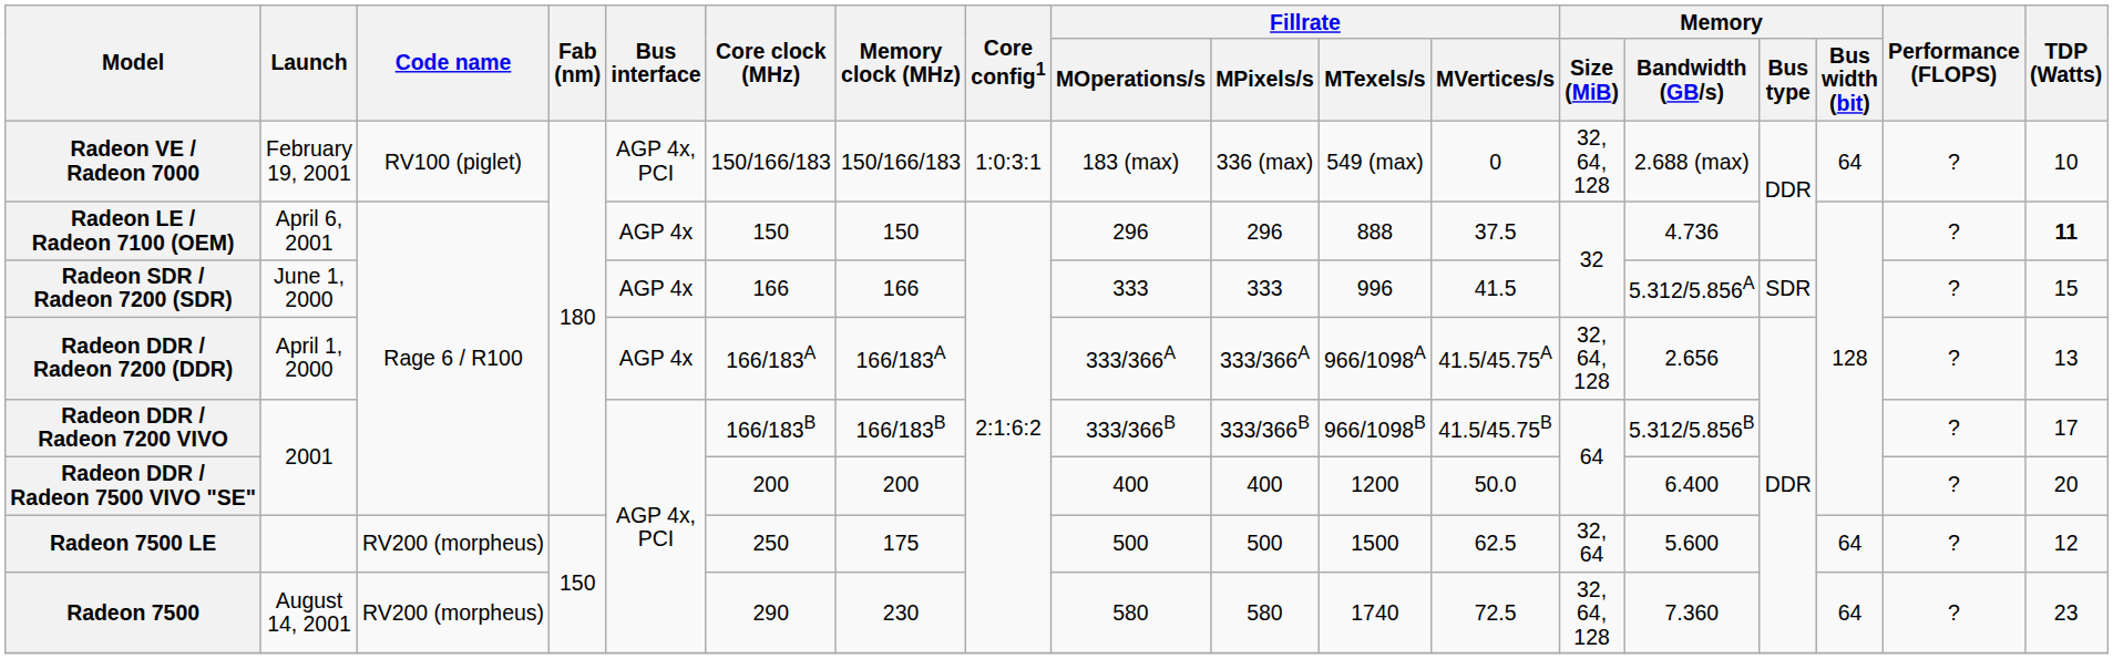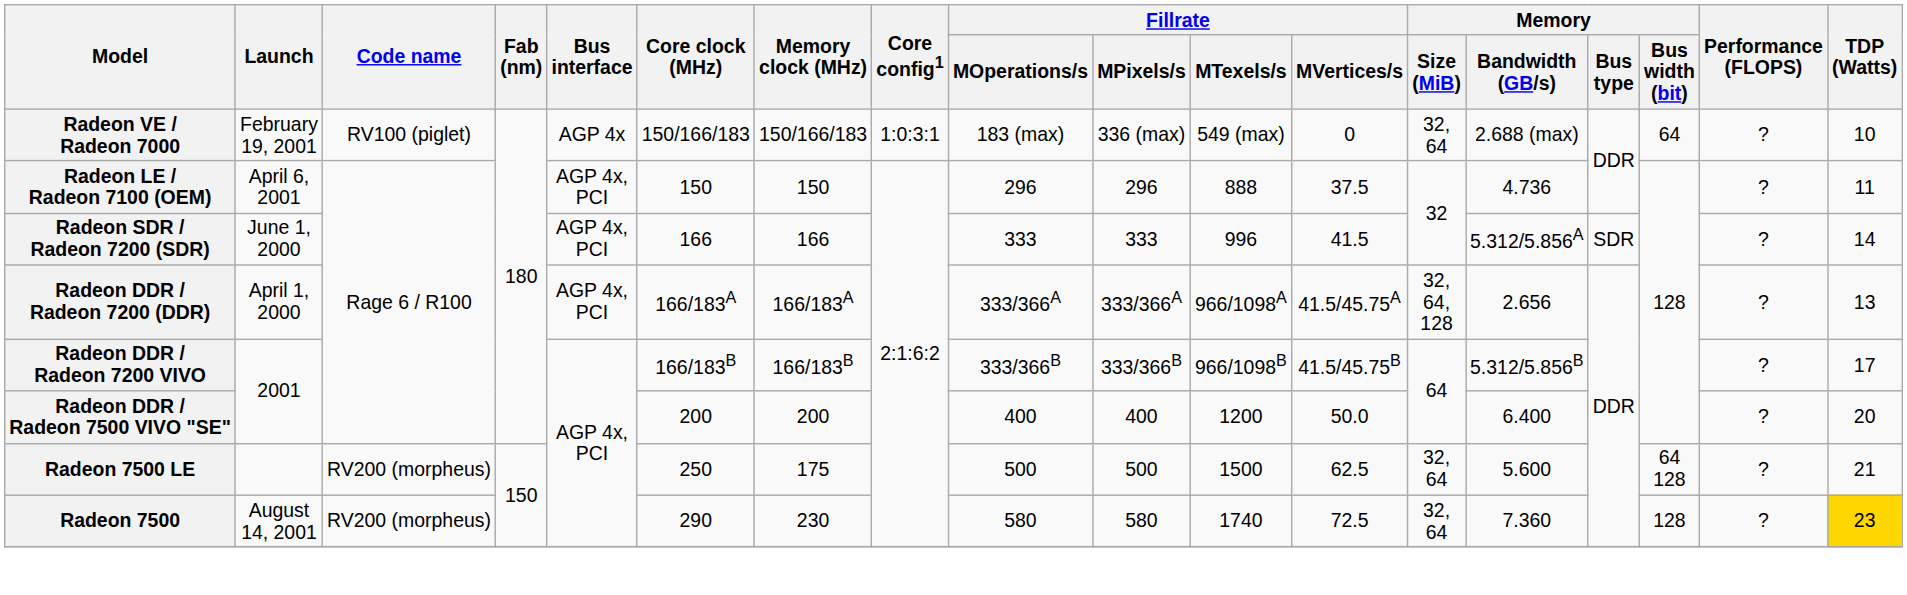 <table class="mw-datatable wikitable sortable sort-under" style="font-size:85%; text-align:center;">
 <tr>
 <th rowspan="2">Model</th>
 <th rowspan="2">Launch</th>
 <th rowspan="2"><a href='#'>Code name</a></th>
 <th rowspan="2">Fab (nm)</th>
 <th rowspan="2">Bus interface</th>
 <th rowspan="2">Core clock (MHz)</th>
 <th rowspan="2">Memory clock (MHz)</th>
 <th rowspan="2">Core config<sup>1</sup></th>
 <th colspan="4"><a href='#'>Fillrate</a></th>
 <th colspan="4">Memory</th>
 <th rowspan="2">Performance (FLOPS)</th>
 <th rowspan="2">TDP (Watts)</th>
 </tr>
 <tr>
 <th>MOperations/s</th>
 <th>MPixels/s</th>
 <th>MTexels/s</th>
 <th>MVertices/s</th>
 <th>Size (<a href='#'>MiB</a>)</th>
 <th>Bandwidth (<a href='#'>GB</a>/s)</th>
 <th>Bus type</th>
 <th>Bus width (<a href='#'>bit</a>)</th>
 </tr>
 <tr>
 <th>Radeon VE / Radeon 7000</th>
 <td>February 19, 2001</td>
 <td>RV100 (piglet)</td>
 <td rowspan="6">180</td>
-<td>AGP 4x, PCI</td>
+<td>AGP 4x</td>
 <td>150/166/183</td>
 <td>150/166/183</td>
 <td>1:0:3:1</td>
 <td>183 (max)</td>
 <td>336 (max)</td>
 <td>549 (max)</td>
 <td>0</td>
-<td>32, 64, 128</td>
+<td>32, 64</td>
 <td>2.688 (max)</td>
 <td rowspan="2">DDR</td>
 <td>64</td>
 <td>?</td>
 <td>10</td>
 </tr>
 <tr>
 <th>Radeon LE / Radeon 7100 (OEM)</th>
 <td>April 6, 2001</td>
 <td rowspan="5">Rage 6 / R100</td>
-<td>AGP 4x</td>
+<td>AGP 4x, PCI</td>
 <td>150</td>
 <td>150</td>
 <td rowspan="7">2:1:6:2</td>
 <td>296</td>
 <td>296</td>
 <td>888</td>
 <td>37.5</td>
 <td rowspan="2">32</td>
 <td>4.736</td>
 <td rowspan="5">128</td>
 <td>?</td>
-<td><strong>11</strong></td>
+<td>11</td>
 </tr>
 <tr>
 <th>Radeon SDR / Radeon 7200 (SDR)</th>
 <td>June 1, 2000</td>
-<td>AGP 4x</td>
+<td>AGP 4x, PCI</td>
 <td>166</td>
 <td>166</td>
 <td>333</td>
 <td>333</td>
 <td>996</td>
 <td>41.5</td>
 <td>5.312/5.856<sup>A</sup></td>
 <td>SDR</td>
 <td>?</td>
-<td>15</td>
+<td>14</td>
 </tr>
 <tr>
 <th>Radeon DDR / Radeon 7200 (DDR)</th>
 <td>April 1, 2000</td>
-<td>AGP 4x</td>
+<td>AGP 4x, PCI</td>
 <td>166/183<sup>A</sup></td>
 <td>166/183<sup>A</sup></td>
 <td>333/366<sup>A</sup></td>
 <td>333/366<sup>A</sup></td>
 <td>966/1098<sup>A</sup></td>
 <td>41.5/45.75<sup>A</sup></td>
 <td>32, 64, 128</td>
 <td>2.656</td>
 <td rowspan="5">DDR</td>
 <td>?</td>
 <td>13</td>
 </tr>
 <tr>
 <th>Radeon DDR / Radeon 7200 VIVO</th>
 <td rowspan="2">2001</td>
 <td rowspan="4">AGP 4x, PCI</td>
 <td>166/183<sup>B</sup></td>
 <td>166/183<sup>B</sup></td>
 <td>333/366<sup>B</sup></td>
 <td>333/366<sup>B</sup></td>
 <td>966/1098<sup>B</sup></td>
 <td>41.5/45.75<sup>B</sup></td>
 <td rowspan="2">64</td>
 <td>5.312/5.856<sup>B</sup></td>
 <td>?</td>
 <td>17</td>
 </tr>
 <tr>
 <th>Radeon DDR / Radeon 7500 VIVO "SE"</th>
 <td>200</td>
 <td>200</td>
 <td>400</td>
 <td>400</td>
 <td>1200</td>
 <td>50.0</td>
 <td>6.400</td>
 <td>?</td>
 <td>20</td>
 </tr>
 <tr>
 <th>Radeon 7500 LE</th>
 <td></td>
 <td>RV200 (morpheus)</td>
 <td rowspan="2">150</td>
 <td>250</td>
 <td>175</td>
 <td>500</td>
 <td>500</td>
 <td>1500</td>
 <td>62.5</td>
 <td>32, 64</td>
 <td>5.600</td>
-<td>64</td>
+<td>64<br>128</td>
 <td>?</td>
-<td>12</td>
+<td>21</td>
 </tr>
 <tr>
 <th>Radeon 7500</th>
 <td>August 14, 2001</td>
 <td>RV200 (morpheus)</td>
 <td>290</td>
 <td>230</td>
 <td>580</td>
 <td>580</td>
 <td>1740</td>
 <td>72.5</td>
-<td>32, 64, 128</td>
+<td>32, 64</td>
 <td>7.360</td>
-<td>64</td>
+<td>128</td>
 <td>?</td>
-<td>23</td>
+<td style="background: gold;">23</td>
 </tr>
 <tr>
 </tr>
 </table>
